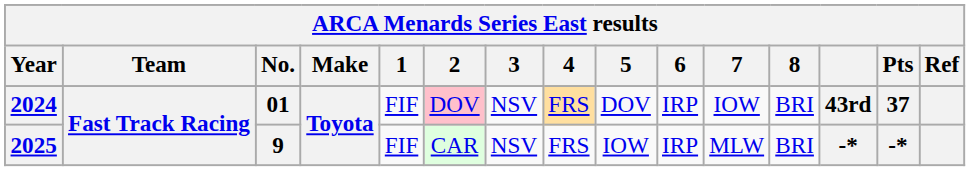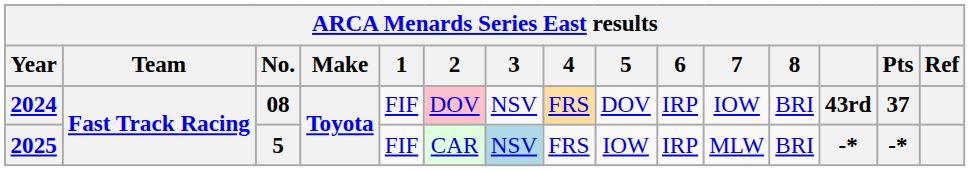 <table class="wikitable" style="text-align:center; font-size:75%">
 <tr>
 <th colspan=15><a href='#'>ARCA Menards Series East</a> results</th>
 </tr>
 <tr>
 <th>Year</th>
 <th>Team</th>
 <th>No.</th>
 <th>Make</th>
 <th>1</th>
 <th>2</th>
 <th>3</th>
 <th>4</th>
 <th>5</th>
 <th>6</th>
 <th>7</th>
 <th>8</th>
 <th></th>
 <th>Pts</th>
 <th>Ref</th>
 </tr>
 <tr>
 <th><a href='#'>2024</a></th>
 <th rowspan=2><a href='#'>Fast Track Racing</a></th>
-<th>01</th>
+<th>08</th>
 <th rowspan=2><a href='#'>Toyota</a></th>
 <td><a href='#'>FIF</a></td>
 <td style="background: pink;"><a href='#'>DOV</a></td>
 <td><a href='#'>NSV</a></td>
 <td style="background:#FFDF9F;"><a href='#'>FRS</a><br></td>
 <td><a href='#'>DOV</a></td>
 <td><a href='#'>IRP</a></td>
 <td><a href='#'>IOW</a></td>
 <td><a href='#'>BRI</a></td>
 <th>43rd</th>
 <th>37</th>
 <th></th>
 </tr>
 <tr>
 <th><a href='#'>2025</a></th>
-<th>9</th>
+<th>5</th>
 <td><a href='#'>FIF</a></td>
 <td style="background:#DFFFDF;"><a href='#'>CAR</a><br></td>
-<td><a href='#'>NSV</a></td>
+<td style="background: lightblue;"><a href='#'>NSV</a></td>
 <td><a href='#'>FRS</a></td>
 <td><a href='#'>IOW</a></td>
 <td><a href='#'>IRP</a></td>
 <td><a href='#'>MLW</a></td>
 <td><a href='#'>BRI</a></td>
 <th>-*</th>
 <th>-*</th>
 <th></th>
 </tr>
 </table>
